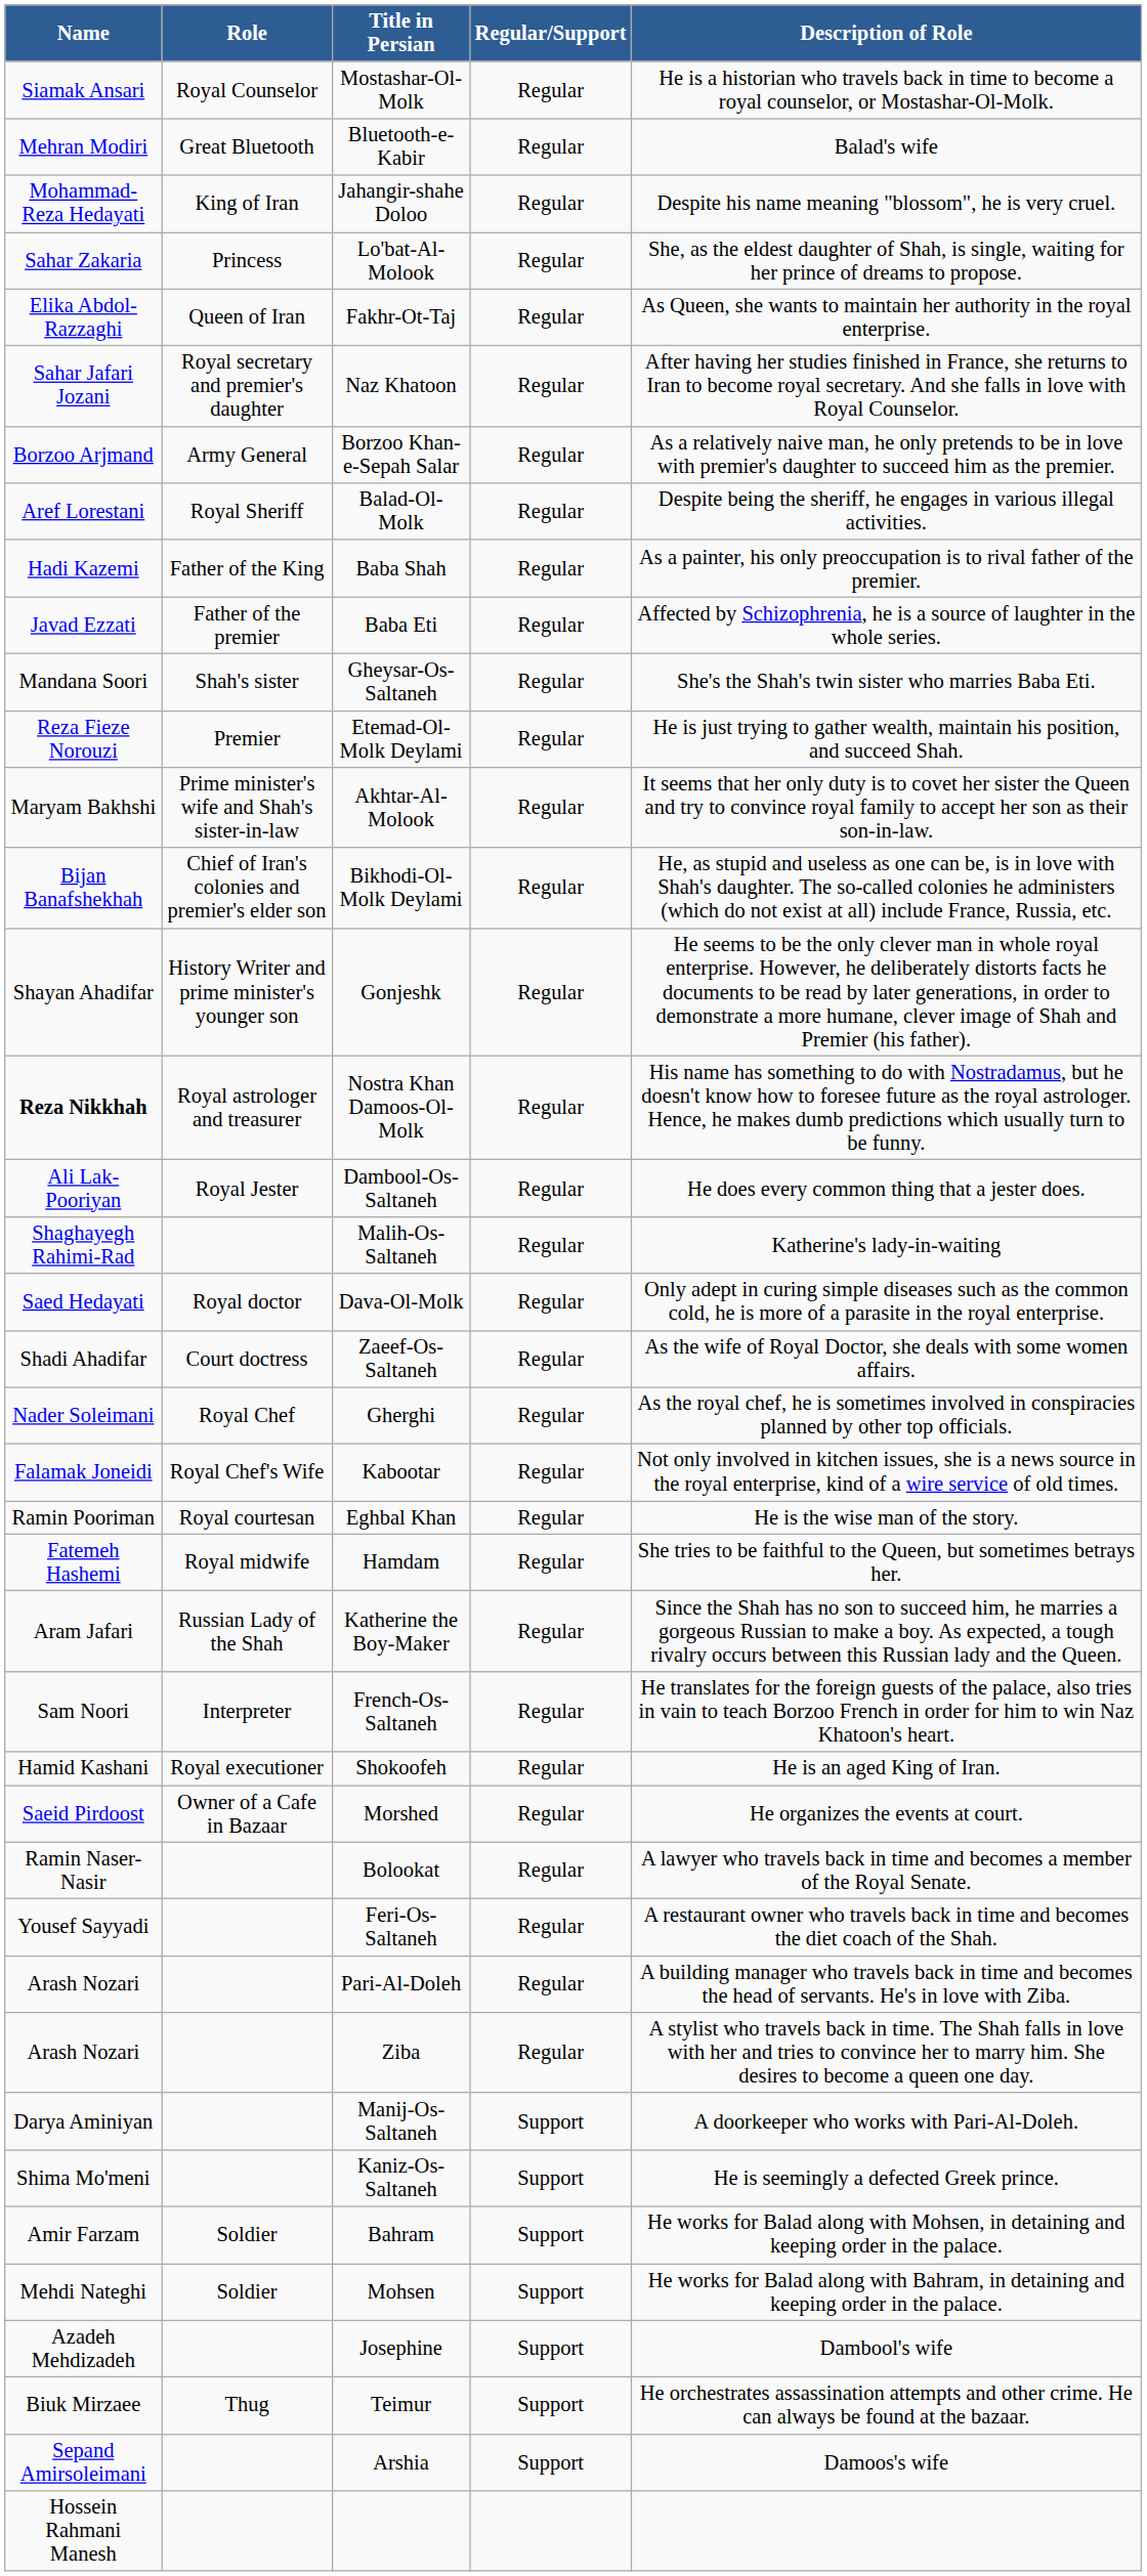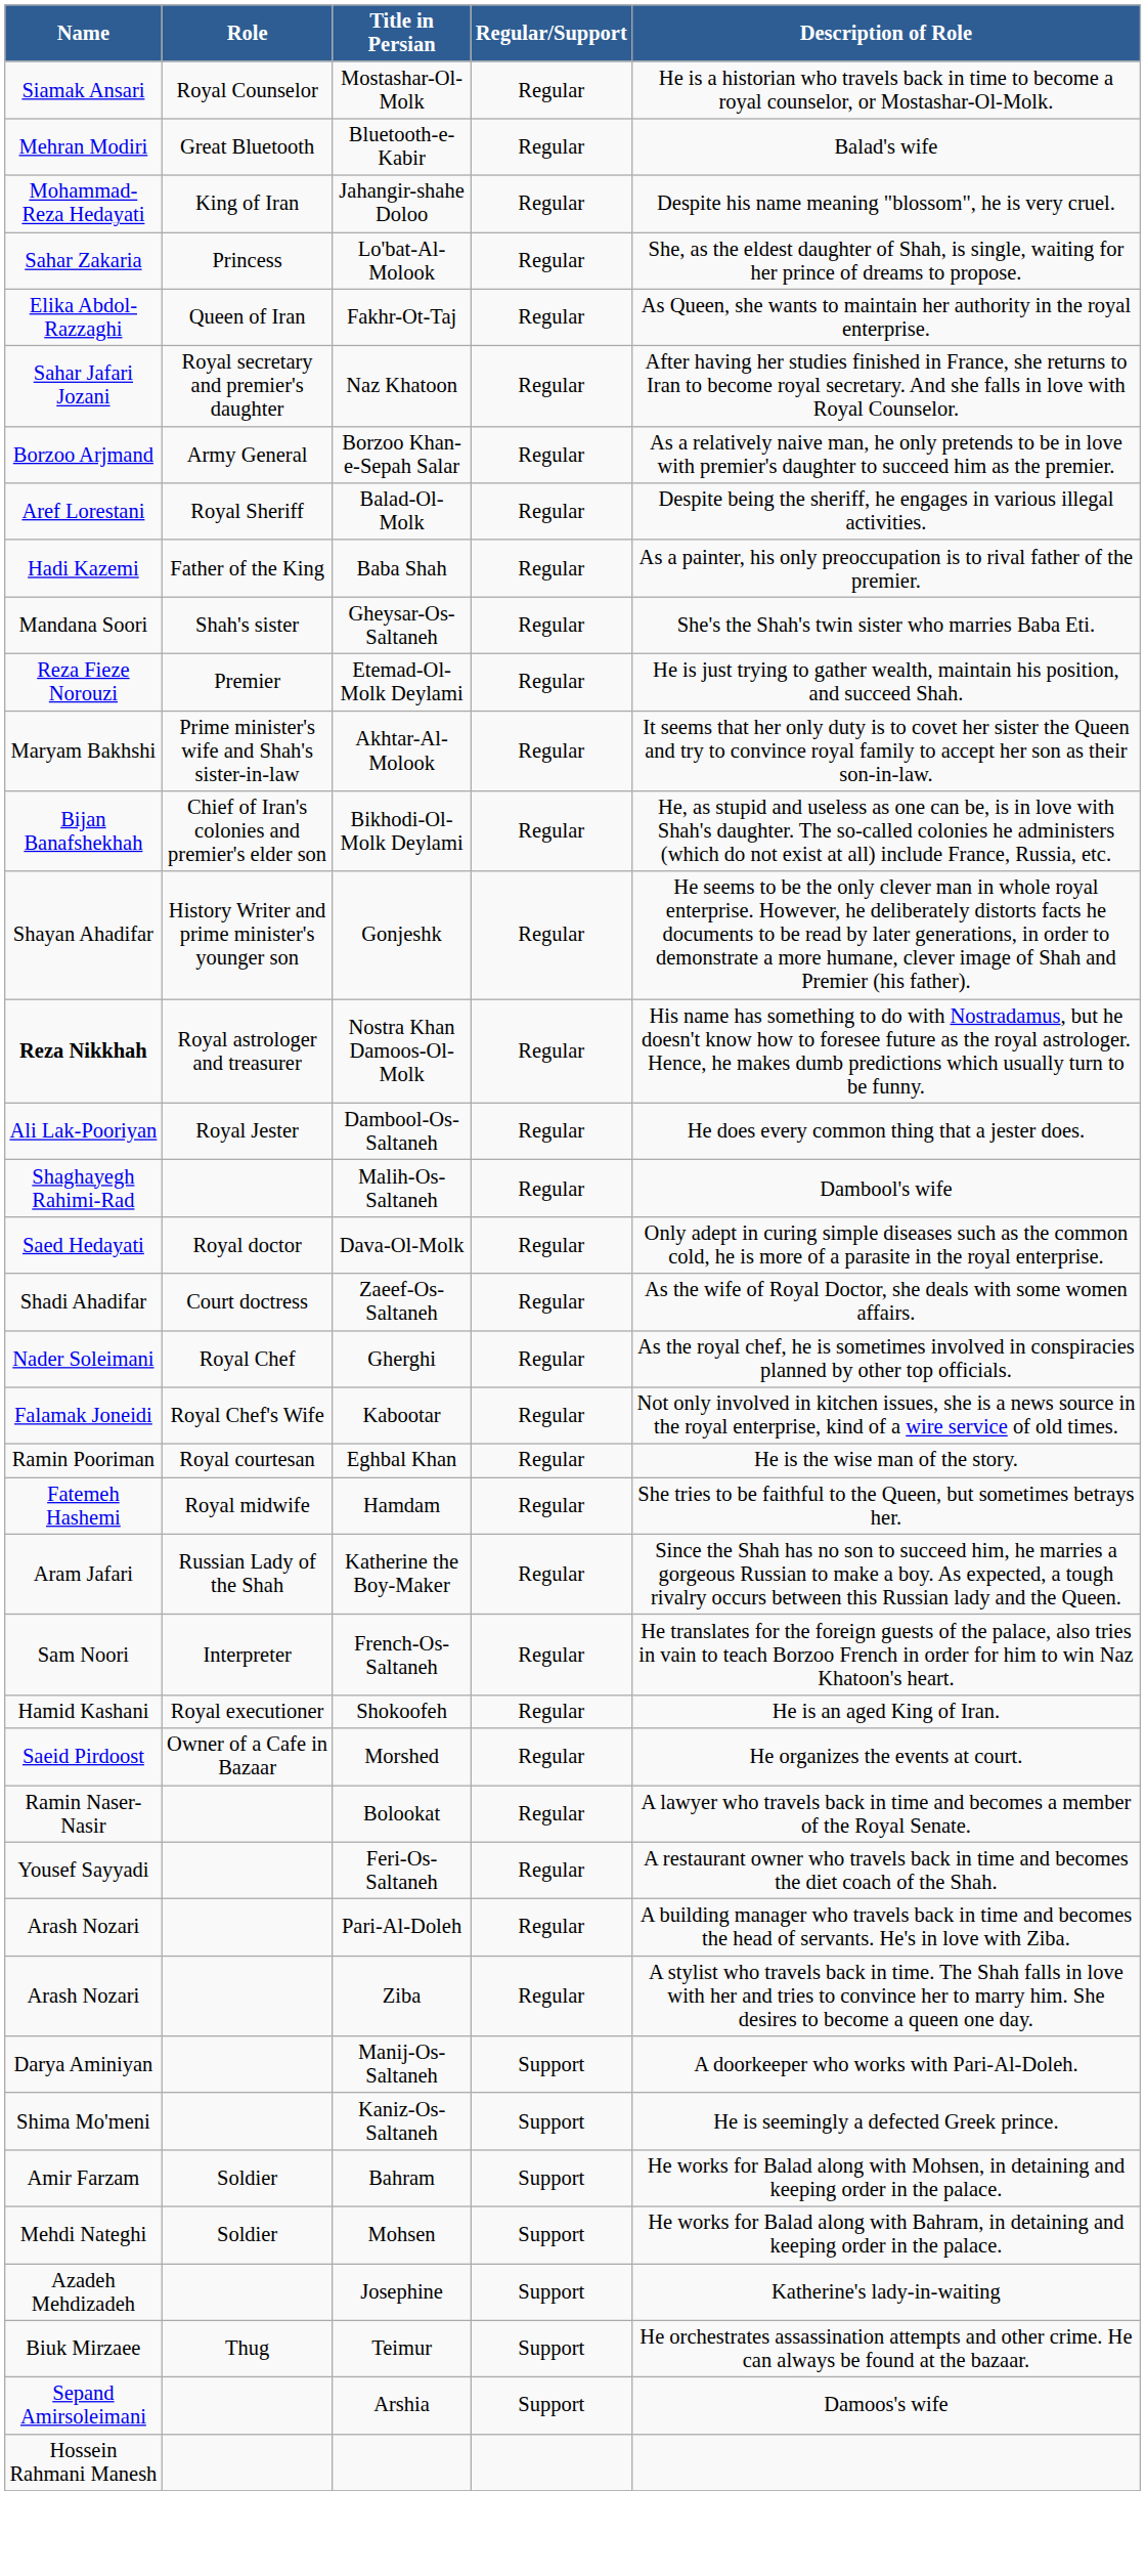 <table class="wikitable collapsible">
 <tr style="color:#FFFFFF">
 <th style="background:#2d5d93">Name</th>
 <th style="background:#2d5d93">Role</th>
 <th style="background:#2d5d93">Title in Persian</th>
 <th style="background:#2d5d93">Regular/Support</th>
 <th style="background:#2d5d93">Description of Role</th>
 </tr>
 <tr align="center">
 <td><a href='#'>Siamak Ansari</a></td>
 <td>Royal Counselor</td>
 <td>Mostashar-Ol-Molk</td>
 <td>Regular</td>
 <td>He is a historian who travels back in time to become a royal counselor, or Mostashar-Ol-Molk.</td>
 </tr>
 <tr align="center">
 <td><a href='#'>Mehran Modiri</a></td>
 <td>Great Bluetooth</td>
 <td>Bluetooth-e-Kabir</td>
 <td>Regular</td>
 <td>Balad's wife</td>
 </tr>
 <tr align="center">
 <td><a href='#'>Mohammad-Reza Hedayati</a></td>
 <td>King of Iran</td>
 <td>Jahangir-shahe Doloo</td>
 <td>Regular</td>
 <td>Despite his name meaning "blossom", he is very cruel.</td>
 </tr>
 <tr align="center">
 <td><a href='#'>Sahar Zakaria</a></td>
 <td>Princess</td>
 <td>Lo'bat-Al-Molook</td>
 <td>Regular</td>
 <td>She, as the eldest daughter of Shah, is single, waiting for her prince of dreams to propose.</td>
 </tr>
 <tr align="center">
 <td><a href='#'>Elika Abdol-Razzaghi</a></td>
 <td>Queen of Iran</td>
 <td>Fakhr-Ot-Taj</td>
 <td>Regular</td>
 <td>As Queen, she wants to maintain her authority in the royal enterprise.</td>
 </tr>
 <tr align="center">
 <td><a href='#'>Sahar Jafari Jozani</a></td>
 <td>Royal secretary and premier's daughter</td>
 <td>Naz Khatoon</td>
 <td>Regular</td>
 <td>After having her studies finished in France, she returns to Iran to become royal secretary. And she falls in love with Royal Counselor.</td>
 </tr>
 <tr align="center">
 <td><a href='#'>Borzoo Arjmand</a></td>
 <td>Army General</td>
 <td>Borzoo Khan-e-Sepah Salar</td>
 <td>Regular</td>
 <td>As a relatively naive man, he only pretends to be in love with premier's daughter to succeed him as the premier.</td>
 </tr>
 <tr align="center">
 <td><a href='#'>Aref Lorestani</a></td>
 <td>Royal Sheriff</td>
 <td>Balad-Ol-Molk</td>
 <td>Regular</td>
 <td>Despite being the sheriff, he engages in various illegal activities.</td>
 </tr>
 <tr align="center">
 <td><a href='#'>Hadi Kazemi</a></td>
 <td>Father of the King</td>
 <td>Baba Shah</td>
 <td>Regular</td>
 <td>As a painter, his only preoccupation is to rival father of the premier.</td>
 </tr>
 <tr align="center">
-<td><a href='#'>Javad Ezzati</a></td>
-<td>Father of the premier</td>
-<td>Baba Eti</td>
-<td>Regular</td>
-<td>Affected by <a href='#'>Schizophrenia</a>, he is a source of laughter in the whole series.</td>
-</tr>
-<tr align="center">
 <td>Mandana Soori</td>
 <td>Shah's sister</td>
 <td>Gheysar-Os-Saltaneh</td>
 <td>Regular</td>
 <td>She's the Shah's twin sister who marries Baba Eti.</td>
 </tr>
 <tr align="center">
 <td><a href='#'>Reza Fieze Norouzi</a></td>
 <td>Premier</td>
 <td>Etemad-Ol-Molk Deylami</td>
 <td>Regular</td>
 <td>He is just trying to gather wealth, maintain his position, and succeed Shah.</td>
 </tr>
 <tr align="center">
 <td>Maryam Bakhshi</td>
 <td>Prime minister's wife and Shah's sister-in-law</td>
 <td>Akhtar-Al-Molook</td>
 <td>Regular</td>
 <td>It seems that her only duty is to covet her sister the Queen and try to convince royal family to accept her son as their son-in-law.</td>
 </tr>
 <tr align="center">
 <td><a href='#'>Bijan Banafshekhah</a></td>
 <td>Chief of Iran's colonies and premier's elder son</td>
 <td>Bikhodi-Ol-Molk Deylami</td>
 <td>Regular</td>
 <td>He, as stupid and useless as one can be, is in love with Shah's daughter. The so-called colonies he administers (which do not exist at all) include France, Russia, etc.</td>
 </tr>
 <tr align="center">
 <td>Shayan Ahadifar</td>
 <td>History Writer and prime minister's younger son</td>
 <td>Gonjeshk</td>
 <td>Regular</td>
 <td>He seems to be the only clever man in whole royal enterprise. However, he deliberately distorts facts he documents to be read by later generations, in order to demonstrate a more humane, clever image of Shah and Premier (his father).</td>
 </tr>
 <tr align="center">
 <td><strong>Reza Nikkhah</strong></td>
 <td>Royal astrologer and treasurer</td>
 <td>Nostra Khan Damoos-Ol-Molk</td>
 <td>Regular</td>
 <td>His name has something to do with <a href='#'>Nostradamus</a>, but he doesn't know how to foresee future as the royal astrologer. Hence, he makes dumb predictions which usually turn to be funny.</td>
 </tr>
 <tr align="center">
 <td><a href='#'>Ali Lak-Pooriyan</a></td>
 <td>Royal Jester</td>
 <td>Dambool-Os-Saltaneh</td>
 <td>Regular</td>
 <td>He does every common thing that a jester does.</td>
 </tr>
 <tr align="center">
 <td><a href='#'>Shaghayegh Rahimi-Rad</a></td>
 <td></td>
 <td>Malih-Os-Saltaneh</td>
 <td>Regular</td>
-<td>Katherine's lady-in-waiting</td>
+<td>Dambool's wife</td>
 </tr>
 <tr align="center">
 <td><a href='#'>Saed Hedayati</a></td>
 <td>Royal doctor</td>
 <td>Dava-Ol-Molk</td>
 <td>Regular</td>
 <td>Only adept in curing simple diseases such as the common cold, he is more of a parasite in the royal enterprise.</td>
 </tr>
 <tr align="center">
 <td>Shadi Ahadifar</td>
 <td>Court doctress</td>
 <td>Zaeef-Os-Saltaneh</td>
 <td>Regular</td>
 <td>As the wife of Royal Doctor, she deals with some women affairs.</td>
 </tr>
 <tr align="center">
 <td><a href='#'>Nader Soleimani</a></td>
 <td>Royal Chef</td>
 <td>Gherghi</td>
 <td>Regular</td>
 <td>As the royal chef, he is sometimes involved in conspiracies planned by other top officials.</td>
 </tr>
 <tr align="center">
 <td><a href='#'>Falamak Joneidi</a></td>
 <td>Royal Chef's Wife</td>
 <td>Kabootar</td>
 <td>Regular</td>
 <td>Not only involved in kitchen issues, she is a news source in the royal enterprise, kind of a <a href='#'>wire service</a> of old times.</td>
 </tr>
 <tr align="center">
 <td>Ramin Pooriman</td>
 <td>Royal courtesan</td>
 <td>Eghbal Khan</td>
 <td>Regular</td>
 <td>He is the wise man of the story.</td>
 </tr>
 <tr align="center">
 <td><a href='#'>Fatemeh Hashemi</a></td>
 <td>Royal midwife</td>
 <td>Hamdam</td>
 <td>Regular</td>
 <td>She tries to be faithful to the Queen, but sometimes betrays her.</td>
 </tr>
 <tr align="center">
 <td>Aram Jafari</td>
 <td>Russian Lady of the Shah</td>
 <td>Katherine the Boy-Maker</td>
 <td>Regular</td>
 <td>Since the Shah has no son to succeed him, he marries a gorgeous Russian to make a boy. As expected, a tough rivalry occurs between this Russian lady and the Queen.</td>
 </tr>
 <tr align="center">
 <td>Sam Noori</td>
 <td>Interpreter</td>
 <td>French-Os-Saltaneh</td>
 <td>Regular</td>
 <td>He translates for the foreign guests of the palace, also tries in vain to teach Borzoo French in order for him to win Naz Khatoon's heart.</td>
 </tr>
 <tr align="center">
 <td>Hamid Kashani</td>
 <td>Royal executioner</td>
 <td>Shokoofeh</td>
 <td>Regular</td>
 <td>He is an aged King of Iran.</td>
 </tr>
 <tr align="center">
 <td><a href='#'>Saeid Pirdoost</a></td>
 <td>Owner of a Cafe in Bazaar</td>
 <td>Morshed</td>
 <td>Regular</td>
 <td>He organizes the events at court.</td>
 </tr>
 <tr align="center">
 <td>Ramin Naser-Nasir</td>
 <td></td>
 <td>Bolookat</td>
 <td>Regular</td>
 <td>A lawyer who travels back in time and becomes a member of the Royal Senate.</td>
 </tr>
 <tr align="center">
 <td>Yousef Sayyadi</td>
 <td></td>
 <td>Feri-Os-Saltaneh</td>
 <td>Regular</td>
 <td>A restaurant owner who travels back in time and becomes the diet coach of the Shah.</td>
 </tr>
 <tr align="center">
 <td>Arash Nozari</td>
 <td></td>
 <td>Pari-Al-Doleh</td>
 <td>Regular</td>
 <td>A building manager who travels back in time and becomes the head of servants. He's in love with Ziba.</td>
 </tr>
 <tr align="center">
 <td>Arash Nozari</td>
 <td></td>
 <td>Ziba</td>
 <td>Regular</td>
 <td>A stylist who travels back in time. The Shah falls in love with her and tries to convince her to marry him. She desires to become a queen one day.</td>
 </tr>
 <tr align="center">
 <td>Darya Aminiyan</td>
 <td></td>
 <td>Manij-Os-Saltaneh</td>
 <td>Support</td>
 <td>A doorkeeper who works with Pari-Al-Doleh.</td>
 </tr>
 <tr align="center">
 <td>Shima Mo'meni</td>
 <td></td>
 <td>Kaniz-Os-Saltaneh</td>
 <td>Support</td>
 <td>He is seemingly a defected Greek prince.</td>
 </tr>
 <tr align="center">
 <td>Amir Farzam</td>
 <td>Soldier</td>
 <td>Bahram</td>
 <td>Support</td>
 <td>He works for Balad along with Mohsen, in detaining and keeping order in the palace.</td>
 </tr>
 <tr align="center">
 <td>Mehdi Nateghi</td>
 <td>Soldier</td>
 <td>Mohsen</td>
 <td>Support</td>
 <td>He works for Balad along with Bahram, in detaining and keeping order in the palace.</td>
 </tr>
 <tr align="center">
 <td>Azadeh Mehdizadeh</td>
 <td></td>
 <td>Josephine</td>
 <td>Support</td>
-<td>Dambool's wife</td>
+<td>Katherine's lady-in-waiting</td>
 </tr>
 <tr align="center">
 <td>Biuk Mirzaee</td>
 <td>Thug</td>
 <td>Teimur</td>
 <td>Support</td>
 <td>He orchestrates assassination attempts and other crime. He can always be found at the bazaar.</td>
 </tr>
 <tr align="center">
 <td><a href='#'>Sepand Amirsoleimani</a></td>
 <td></td>
 <td>Arshia</td>
 <td>Support</td>
 <td>Damoos's wife</td>
 </tr>
 <tr align="center">
 <td>Hossein Rahmani Manesh</td>
 <td></td>
 <td></td>
 <td></td>
 <td></td>
 </tr>
 </table>
